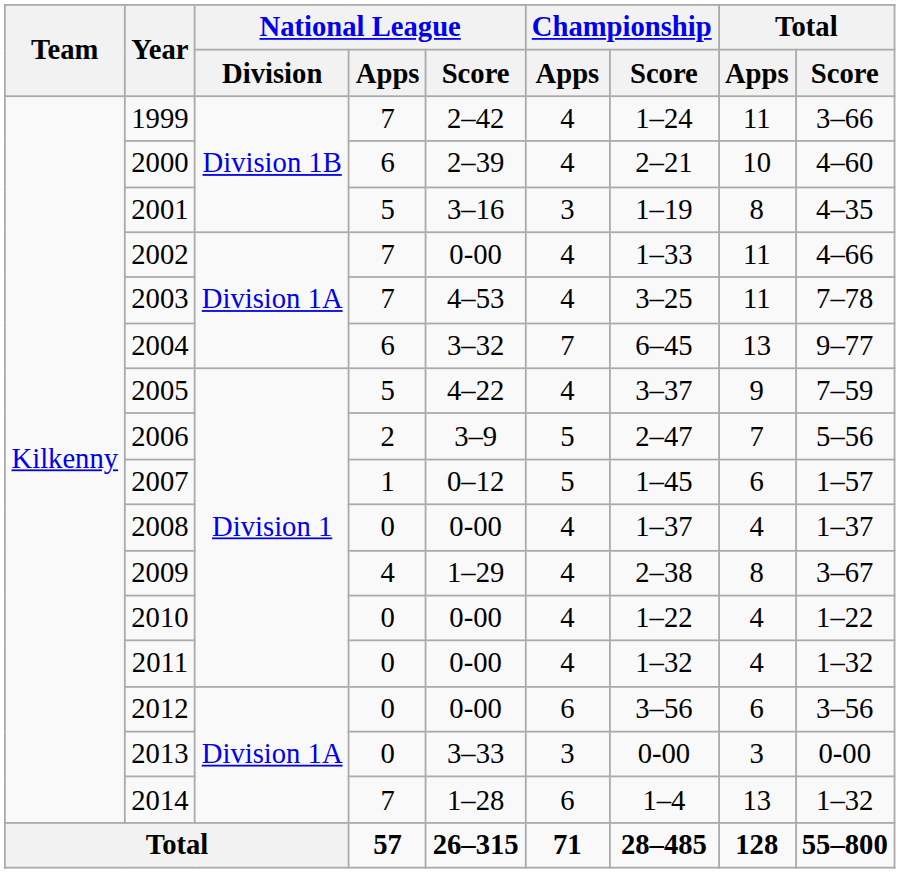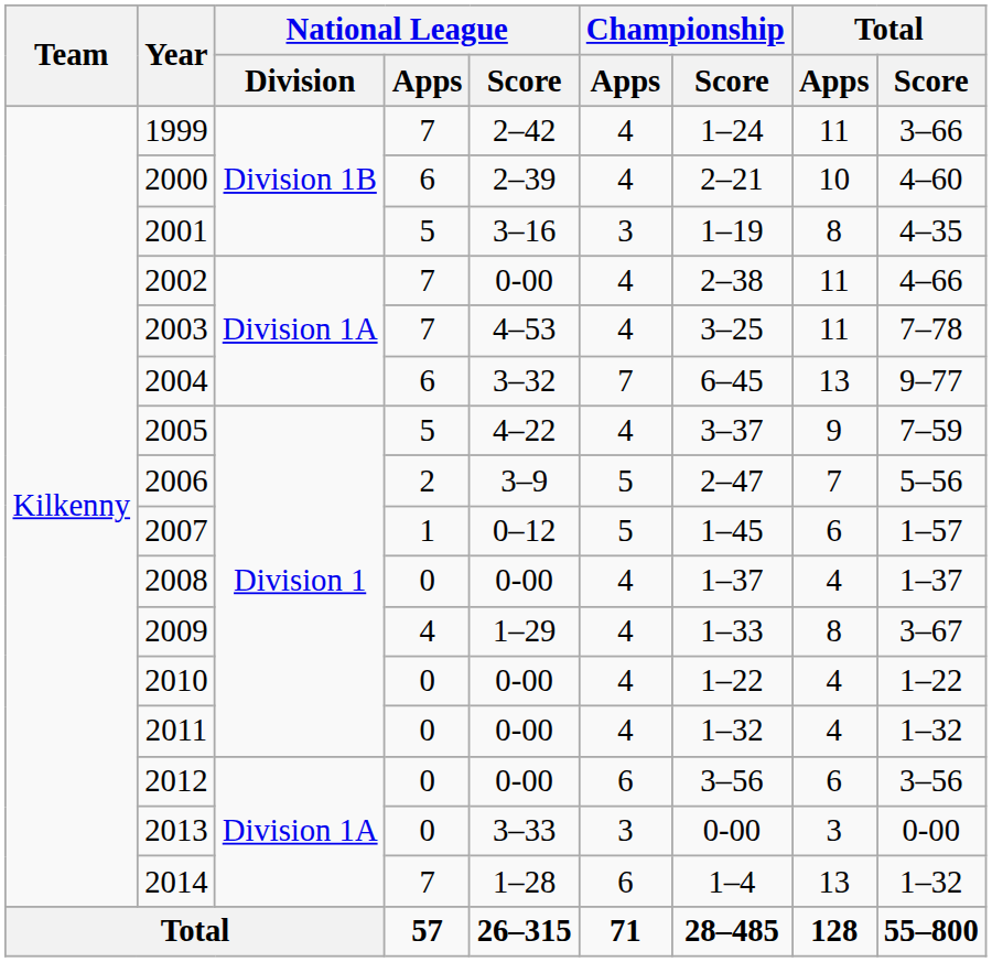 <table class="wikitable" style="text-align:center">
 <tr>
 <th rowspan="2">Team</th>
 <th rowspan="2">Year</th>
 <th colspan="3"><a href='#'>National League</a></th>
 <th colspan="2"><a href='#'>Championship</a></th>
 <th colspan="2">Total</th>
 </tr>
 <tr>
 <th>Division</th>
 <th>Apps</th>
 <th>Score</th>
 <th>Apps</th>
 <th>Score</th>
 <th>Apps</th>
 <th>Score</th>
 </tr>
 <tr>
 <td rowspan="16"><a href='#'>Kilkenny</a></td>
 <td>1999</td>
 <td rowspan="3"><a href='#'>Division 1B</a></td>
 <td>7</td>
 <td>2–42</td>
 <td>4</td>
 <td>1–24</td>
 <td>11</td>
 <td>3–66</td>
 </tr>
 <tr>
 <td>2000</td>
 <td>6</td>
 <td>2–39</td>
 <td>4</td>
 <td>2–21</td>
 <td>10</td>
 <td>4–60</td>
 </tr>
 <tr>
 <td>2001</td>
 <td>5</td>
 <td>3–16</td>
 <td>3</td>
 <td>1–19</td>
 <td>8</td>
 <td>4–35</td>
 </tr>
 <tr>
 <td>2002</td>
 <td rowspan="3"><a href='#'>Division 1A</a></td>
 <td>7</td>
 <td>0-00</td>
 <td>4</td>
-<td>1–33</td>
+<td>2–38</td>
 <td>11</td>
 <td>4–66</td>
 </tr>
 <tr>
 <td>2003</td>
 <td>7</td>
 <td>4–53</td>
 <td>4</td>
 <td>3–25</td>
 <td>11</td>
 <td>7–78</td>
 </tr>
 <tr>
 <td>2004</td>
 <td>6</td>
 <td>3–32</td>
 <td>7</td>
 <td>6–45</td>
 <td>13</td>
 <td>9–77</td>
 </tr>
 <tr>
 <td>2005</td>
 <td rowspan="7"><a href='#'>Division 1</a></td>
 <td>5</td>
 <td>4–22</td>
 <td>4</td>
 <td>3–37</td>
 <td>9</td>
 <td>7–59</td>
 </tr>
 <tr>
 <td>2006</td>
 <td>2</td>
 <td>3–9</td>
 <td>5</td>
 <td>2–47</td>
 <td>7</td>
 <td>5–56</td>
 </tr>
 <tr>
 <td>2007</td>
 <td>1</td>
 <td>0–12</td>
 <td>5</td>
 <td>1–45</td>
 <td>6</td>
 <td>1–57</td>
 </tr>
 <tr>
 <td>2008</td>
 <td>0</td>
 <td>0-00</td>
 <td>4</td>
 <td>1–37</td>
 <td>4</td>
 <td>1–37</td>
 </tr>
 <tr>
 <td>2009</td>
 <td>4</td>
 <td>1–29</td>
 <td>4</td>
-<td>2–38</td>
+<td>1–33</td>
 <td>8</td>
 <td>3–67</td>
 </tr>
 <tr>
 <td>2010</td>
 <td>0</td>
 <td>0-00</td>
 <td>4</td>
 <td>1–22</td>
 <td>4</td>
 <td>1–22</td>
 </tr>
 <tr>
 <td>2011</td>
 <td>0</td>
 <td>0-00</td>
 <td>4</td>
 <td>1–32</td>
 <td>4</td>
 <td>1–32</td>
 </tr>
 <tr>
 <td>2012</td>
 <td rowspan="3"><a href='#'>Division 1A</a></td>
 <td>0</td>
 <td>0-00</td>
 <td>6</td>
 <td>3–56</td>
 <td>6</td>
 <td>3–56</td>
 </tr>
 <tr>
 <td>2013</td>
 <td>0</td>
 <td>3–33</td>
 <td>3</td>
 <td>0-00</td>
 <td>3</td>
 <td>0-00</td>
 </tr>
 <tr>
 <td>2014</td>
 <td>7</td>
 <td>1–28</td>
 <td>6</td>
 <td>1–4</td>
 <td>13</td>
 <td>1–32</td>
 </tr>
 <tr>
 <th colspan="3">Total</th>
 <td><strong>57</strong></td>
 <td><strong>26–315</strong></td>
 <td><strong>71</strong></td>
 <td><strong>28–485</strong></td>
 <td><strong>128</strong></td>
 <td><strong>55–800</strong></td>
 </tr>
 </table>
